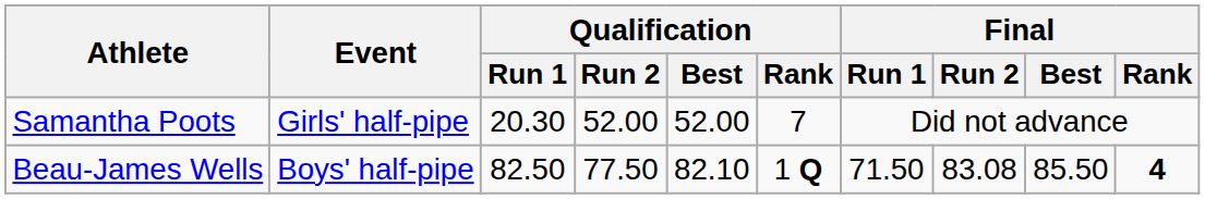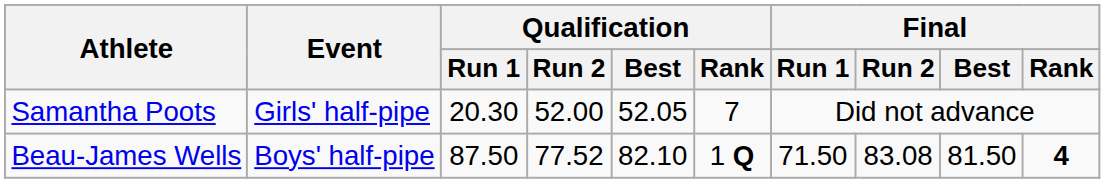 <table class="wikitable" style="font-size:90%">
 <tr>
 <th rowspan="2">Athlete</th>
 <th rowspan="2">Event</th>
 <th colspan="4">Qualification</th>
 <th colspan="4">Final</th>
 </tr>
 <tr style="font-size:95%">
 <th>Run 1</th>
 <th>Run 2</th>
 <th>Best</th>
 <th>Rank</th>
 <th>Run 1</th>
 <th>Run 2</th>
 <th>Best</th>
 <th>Rank</th>
 </tr>
 <tr align="center">
 <td align="left"><a href='#'>Samantha Poots</a></td>
 <td align="left"><a href='#'>Girls' half-pipe</a></td>
 <td>20.30</td>
 <td>52.00</td>
-<td>52.00</td>
+<td>52.05</td>
 <td>7</td>
 <td colspan=4>Did not advance</td>
 </tr>
 <tr align="center">
 <td align="left"><a href='#'>Beau-James Wells</a></td>
 <td align="left"><a href='#'>Boys' half-pipe</a></td>
-<td>82.50</td>
-<td>77.50</td>
+<td>87.50</td>
+<td>77.52</td>
 <td>82.10</td>
 <td>1 <strong>Q</strong></td>
 <td>71.50</td>
 <td>83.08</td>
-<td>85.50</td>
+<td>81.50</td>
 <td><strong>4</strong></td>
 </tr>
 </table>
